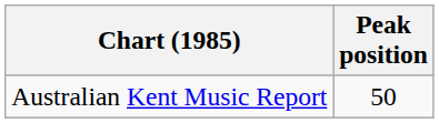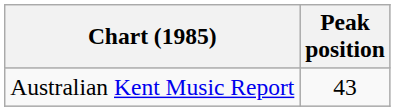 <table class="wikitable sortable">
 <tr>
 <th>Chart (1985)</th>
 <th>Peak<br>position</th>
 </tr>
 <tr>
 <td>Australian <a href='#'>Kent Music Report</a></td>
-<td style="text-align:center;">50</td>
+<td style="text-align:center;">43</td>
 </tr>
 </table>
